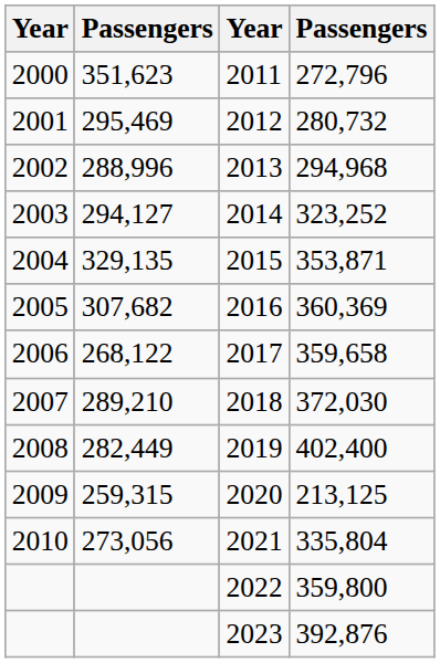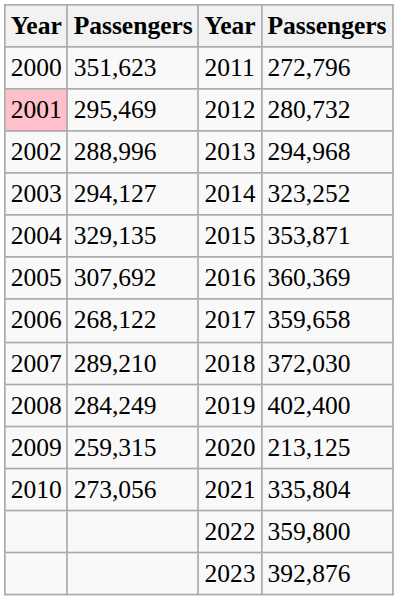 <table class="wikitable" style="font-size: 95%">
 <tr>
 <th>Year</th>
 <th>Passengers</th>
 <th>Year</th>
 <th>Passengers</th>
 </tr>
 <tr>
 <td>2000</td>
 <td>351,623</td>
 <td>2011</td>
 <td>272,796</td>
 </tr>
 <tr>
-<td>2001</td>
+<td style="background: pink;">2001</td>
 <td>295,469</td>
 <td>2012</td>
 <td>280,732</td>
 </tr>
 <tr>
 <td>2002</td>
 <td>288,996</td>
 <td>2013</td>
 <td>294,968</td>
 </tr>
 <tr>
 <td>2003</td>
 <td>294,127</td>
 <td>2014</td>
 <td>323,252</td>
 </tr>
 <tr>
 <td>2004</td>
 <td>329,135</td>
 <td>2015</td>
 <td>353,871</td>
 </tr>
 <tr>
 <td>2005</td>
-<td>307,682</td>
+<td>307,692</td>
 <td>2016</td>
 <td>360,369</td>
 </tr>
 <tr>
 <td>2006</td>
 <td>268,122</td>
 <td>2017</td>
 <td>359,658</td>
 </tr>
 <tr>
 <td>2007</td>
 <td>289,210</td>
 <td>2018</td>
 <td>372,030</td>
 </tr>
 <tr>
 <td>2008</td>
-<td>282,449</td>
+<td>284,249</td>
 <td>2019</td>
 <td>402,400</td>
 </tr>
 <tr>
 <td>2009</td>
 <td>259,315</td>
 <td>2020</td>
 <td>213,125</td>
 </tr>
 <tr>
 <td>2010</td>
 <td>273,056</td>
 <td>2021</td>
 <td>335,804</td>
 </tr>
 <tr>
 <td></td>
 <td></td>
 <td>2022</td>
 <td>359,800</td>
 </tr>
 <tr>
 <td></td>
 <td></td>
 <td>2023</td>
 <td>392,876</td>
 </tr>
 </table>
